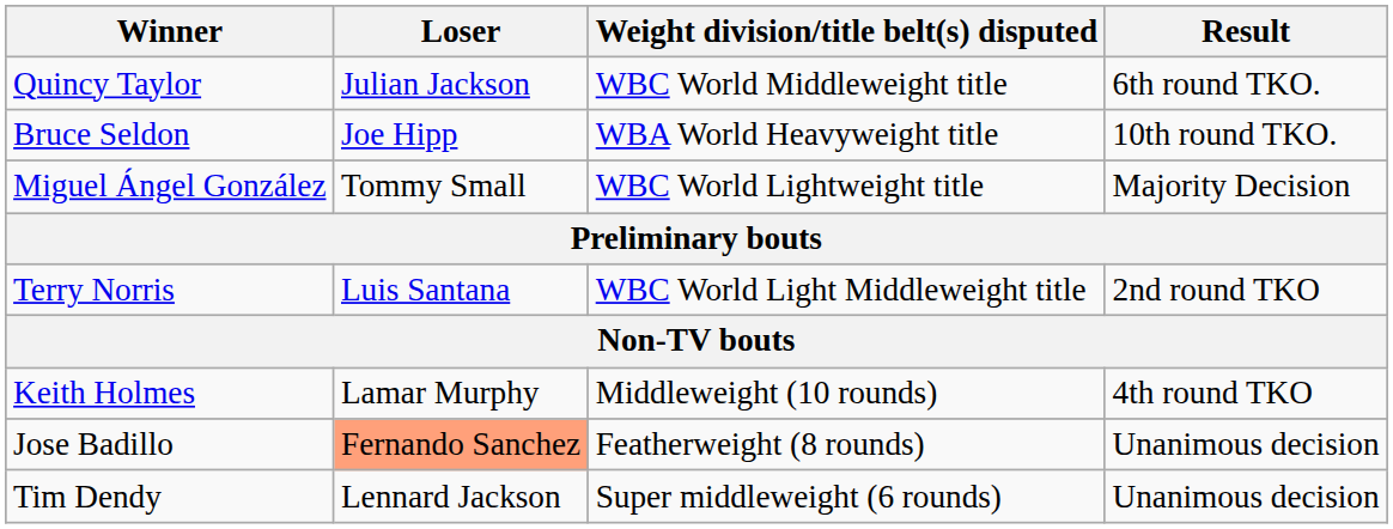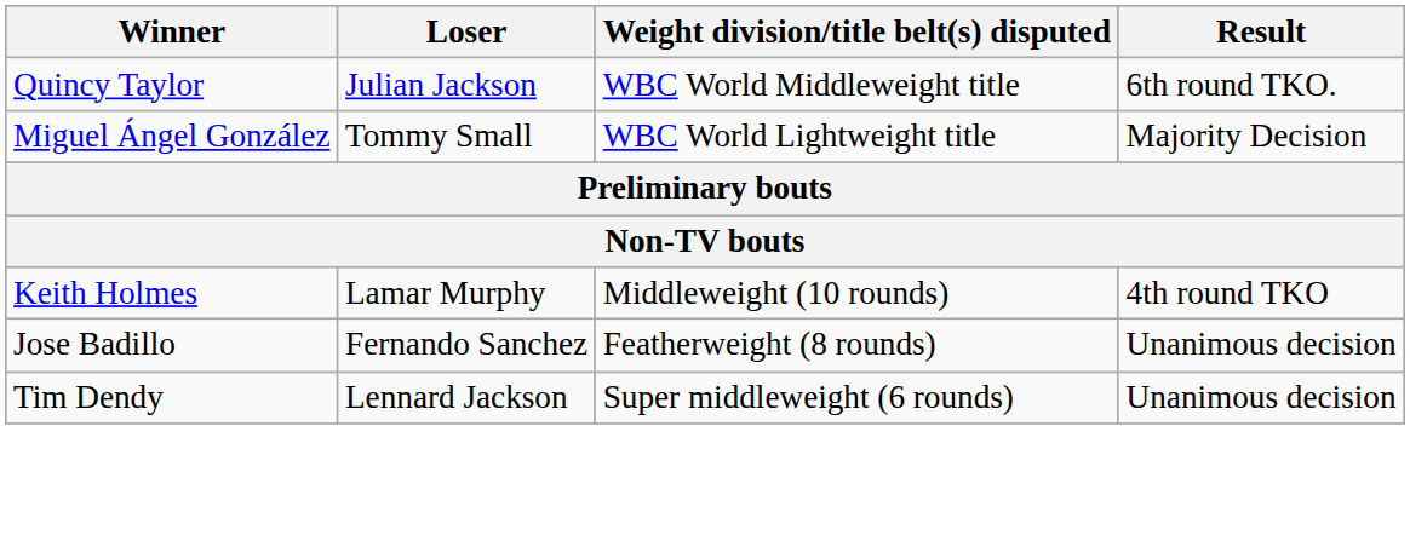 <table class=wikitable>
 <tr>
 <th>Winner</th>
 <th>Loser</th>
 <th>Weight division/title belt(s) disputed</th>
 <th>Result</th>
 </tr>
 <tr>
 <td> <a href='#'>Quincy Taylor</a></td>
 <td> <a href='#'>Julian Jackson</a></td>
 <td><a href='#'>WBC</a> World Middleweight title</td>
 <td>6th round TKO.</td>
 </tr>
 <tr>
-<td> <a href='#'>Bruce Seldon</a></td>
-<td> <a href='#'>Joe Hipp</a></td>
-<td><a href='#'>WBA</a> World Heavyweight title</td>
-<td>10th round TKO.</td>
-</tr>
-<tr>
 <td> <a href='#'>Miguel Ángel González</a></td>
 <td> Tommy Small</td>
 <td><a href='#'>WBC</a> World Lightweight title</td>
 <td>Majority Decision</td>
 </tr>
 <tr>
 <th colspan=4>Preliminary bouts</th>
-</tr>
-<tr>
-<td> <a href='#'>Terry Norris</a></td>
-<td> <a href='#'>Luis Santana</a></td>
-<td><a href='#'>WBC</a> World Light Middleweight title</td>
-<td>2nd round TKO</td>
 </tr>
 <tr>
 <th colspan=4>Non-TV bouts</th>
 </tr>
 <tr>
 <td> <a href='#'>Keith Holmes</a></td>
 <td> Lamar Murphy</td>
 <td>Middleweight (10 rounds)</td>
 <td>4th round TKO</td>
 </tr>
 <tr>
 <td> Jose Badillo</td>
-<td style="background: lightsalmon;"> Fernando Sanchez</td>
+<td> Fernando Sanchez</td>
 <td>Featherweight (8 rounds)</td>
 <td>Unanimous decision</td>
 </tr>
 <tr>
 <td> Tim Dendy</td>
 <td> Lennard Jackson</td>
 <td>Super middleweight (6 rounds)</td>
 <td>Unanimous decision</td>
 </tr>
 </table>
